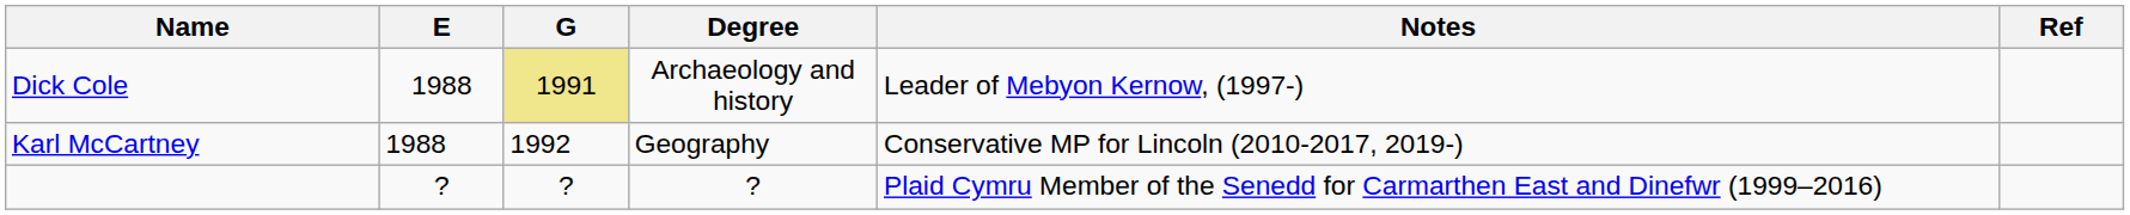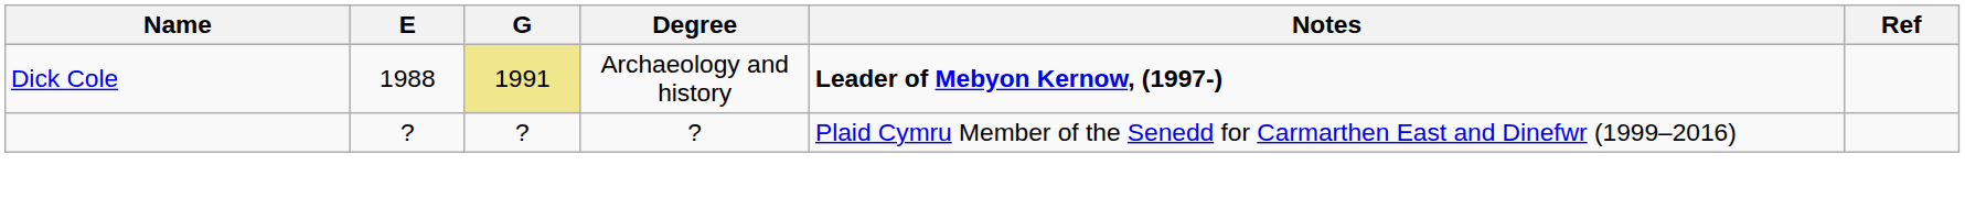 <table class="wikitable sortable">
 <tr>
 <th scope="column" width="15%">Name</th>
 <th scope="column" width="5%" class="unsortable">E</th>
 <th scope="column" width="5%" class="unsortable">G</th>
 <th scope="column" width="10%" class="unsortable">Degree</th>
 <th scope="column" width="45%" class="unsortable">Notes</th>
 <th scope="column" width="5%" class="unsortable">Ref</th>
 </tr>
 <tr>
 <td><a href='#'>Dick Cole</a></td>
 <td align="center">1988</td>
 <td align="center" style="background: khaki;">1991</td>
 <td align="center">Archaeology and history</td>
-<td>Leader of <a href='#'>Mebyon Kernow</a>, (1997-)</td>
+<td><strong>Leader of <a href='#'>Mebyon Kernow</a>, (1997-)</strong></td>
 <td align="center"></td>
-</tr>
-<tr>
-<td><a href='#'>Karl McCartney</a></td>
-<td>1988</td>
-<td>1992</td>
-<td>Geography</td>
-<td>Conservative MP for Lincoln (2010-2017, 2019-)</td>
-<td></td>
 </tr>
 <tr valign="top">
 <td></td>
 <td align="center">?</td>
 <td align="center">?</td>
 <td align="center">?</td>
 <td><a href='#'>Plaid Cymru</a> Member of the <a href='#'>Senedd</a> for <a href='#'>Carmarthen East and Dinefwr</a> (1999–2016)</td>
 <td align="center"></td>
 </tr>
 </table>
